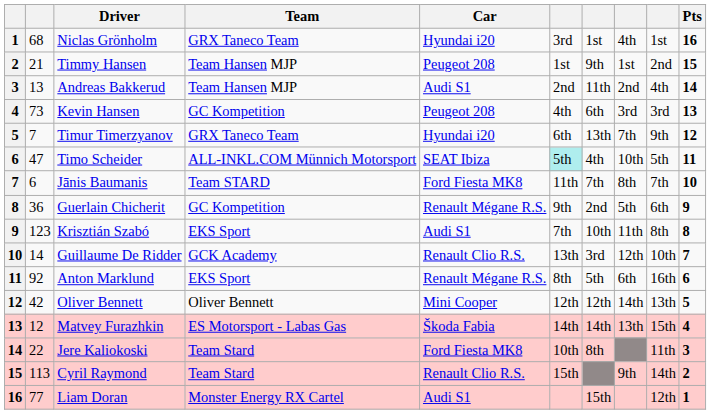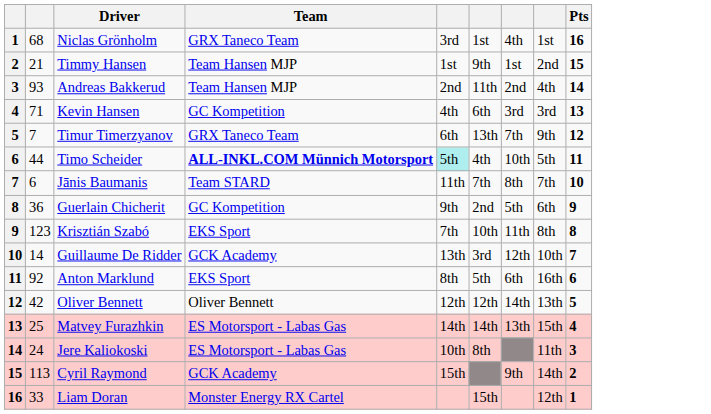 <table class="wikitable" style="font-size:95%">
 <tr>
 <th></th>
 <th></th>
 <th>Driver</th>
 <th>Team</th>
-<th>Car</th>
 <th></th>
 <th></th>
 <th></th>
 <th></th>
 <th>Pts</th>
 </tr>
 <tr>
 <th>1</th>
 <td>68</td>
 <td> <a href='#'>Niclas Grönholm</a></td>
 <td><a href='#'>GRX Taneco Team</a></td>
-<td><a href='#'>Hyundai i20</a></td>
 <td>3rd</td>
 <td>1st</td>
 <td>4th</td>
 <td>1st</td>
 <td><strong>16</strong></td>
 </tr>
 <tr>
 <th>2</th>
 <td>21</td>
 <td> <a href='#'>Timmy Hansen</a></td>
 <td><a href='#'>Team Hansen</a> MJP</td>
-<td><a href='#'>Peugeot 208</a></td>
 <td>1st</td>
 <td>9th</td>
 <td>1st</td>
 <td>2nd</td>
 <td><strong>15</strong></td>
 </tr>
 <tr>
 <th>3</th>
-<td>13</td>
+<td>93</td>
 <td> <a href='#'>Andreas Bakkerud</a></td>
 <td><a href='#'>Team Hansen</a> MJP</td>
-<td><a href='#'>Audi S1</a></td>
 <td>2nd</td>
 <td>11th</td>
 <td>2nd</td>
 <td>4th</td>
 <td><strong>14</strong></td>
 </tr>
 <tr>
 <th>4</th>
-<td>73</td>
+<td>71</td>
 <td> <a href='#'>Kevin Hansen</a></td>
 <td><a href='#'>GC Kompetition</a></td>
-<td><a href='#'>Peugeot 208</a></td>
 <td>4th</td>
 <td>6th</td>
 <td>3rd</td>
 <td>3rd</td>
 <td><strong>13</strong></td>
 </tr>
 <tr>
 <th>5</th>
 <td>7</td>
 <td> <a href='#'>Timur Timerzyanov</a></td>
 <td><a href='#'>GRX Taneco Team</a></td>
-<td><a href='#'>Hyundai i20</a></td>
 <td>6th</td>
 <td>13th</td>
 <td>7th</td>
 <td>9th</td>
 <td><strong>12</strong></td>
 </tr>
 <tr>
 <th>6</th>
-<td>47</td>
+<td>44</td>
 <td> <a href='#'>Timo Scheider</a></td>
-<td><a href='#'>ALL-INKL.COM Münnich Motorsport</a></td>
-<td><a href='#'>SEAT Ibiza</a></td>
+<td><strong><a href='#'>ALL-INKL.COM Münnich Motorsport</a></strong></td>
 <td style="background: paleturquoise;">5th</td>
 <td>4th</td>
 <td>10th</td>
 <td>5th</td>
 <td><strong>11</strong></td>
 </tr>
 <tr>
 <th>7</th>
 <td>6</td>
 <td> <a href='#'>Jānis Baumanis</a></td>
 <td><a href='#'>Team STARD</a></td>
-<td><a href='#'>Ford Fiesta MK8</a></td>
 <td>11th</td>
 <td>7th</td>
 <td>8th</td>
 <td>7th</td>
 <td><strong>10</strong></td>
 </tr>
 <tr>
 <th>8</th>
 <td>36</td>
 <td> <a href='#'>Guerlain Chicherit</a></td>
 <td><a href='#'>GC Kompetition</a></td>
-<td><a href='#'>Renault Mégane R.S.</a></td>
 <td>9th</td>
 <td>2nd</td>
 <td>5th</td>
 <td>6th</td>
 <td><strong>9</strong></td>
 </tr>
 <tr>
 <th>9</th>
 <td>123</td>
 <td> <a href='#'>Krisztián Szabó</a></td>
 <td><a href='#'>EKS Sport</a></td>
-<td><a href='#'>Audi S1</a></td>
 <td>7th</td>
 <td>10th</td>
 <td>11th</td>
 <td>8th</td>
 <td><strong>8</strong></td>
 </tr>
 <tr>
 <th>10</th>
 <td>14</td>
 <td> <a href='#'>Guillaume De Ridder</a></td>
 <td><a href='#'>GCK Academy</a></td>
-<td><a href='#'>Renault Clio R.S.</a></td>
 <td>13th</td>
 <td>3rd</td>
 <td>12th</td>
 <td>10th</td>
 <td><strong>7</strong></td>
 </tr>
 <tr>
 <th>11</th>
 <td>92</td>
 <td> <a href='#'>Anton Marklund</a></td>
 <td><a href='#'>EKS Sport</a></td>
-<td><a href='#'>Renault Mégane R.S.</a></td>
 <td>8th</td>
 <td>5th</td>
 <td>6th</td>
 <td>16th</td>
 <td><strong>6</strong></td>
 </tr>
 <tr>
 <th>12</th>
 <td>42</td>
 <td> <a href='#'>Oliver Bennett</a></td>
 <td>Oliver Bennett</td>
-<td><a href='#'>Mini Cooper</a></td>
 <td>12th</td>
 <td>12th</td>
 <td>14th</td>
 <td>13th</td>
 <td><strong>5</strong></td>
 </tr>
 <tr>
 <th style="background:#ffcccc;">13</th>
-<td style="background:#ffcccc;">12</td>
+<td style="background:#ffcccc;">25</td>
 <td style="background:#ffcccc;"> <a href='#'>Matvey Furazhkin</a></td>
 <td style="background:#ffcccc;"><a href='#'>ES Motorsport - Labas Gas</a></td>
-<td style="background:#ffcccc;"><a href='#'>Škoda Fabia</a></td>
 <td style="background:#ffcccc;">14th</td>
 <td style="background:#ffcccc;">14th</td>
 <td style="background:#ffcccc;">13th</td>
 <td style="background:#ffcccc;">15th</td>
 <td style="background:#ffcccc;"><strong>4</strong></td>
 </tr>
 <tr>
 <th style="background:#ffcccc;">14</th>
-<td style="background:#ffcccc;">22</td>
+<td style="background:#ffcccc;">24</td>
 <td style="background:#ffcccc;"> <a href='#'>Jere Kaliokoski</a></td>
-<td style="background:#ffcccc;"><a href='#'>Team Stard</a></td>
-<td style="background:#ffcccc;"><a href='#'>Ford Fiesta MK8</a></td>
+<td style="background:#ffcccc;"><a href='#'>ES Motorsport - Labas Gas</a></td>
 <td style="background:#ffcccc;">10th</td>
 <td style="background:#ffcccc;">8th</td>
 <td style="background:#918989;"><strong></strong></td>
 <td style="background:#ffcccc;">11th</td>
 <td style="background:#ffcccc;"><strong>3</strong></td>
 </tr>
 <tr>
 <th style="background:#ffcccc;">15</th>
 <td style="background:#ffcccc;">113</td>
 <td style="background:#ffcccc;"> <a href='#'>Cyril Raymond</a></td>
-<td style="background:#ffcccc;"><a href='#'>Team Stard</a></td>
-<td style="background:#ffcccc;"><a href='#'>Renault Clio R.S.</a></td>
+<td style="background:#ffcccc;"><a href='#'>GCK Academy</a></td>
 <td style="background:#ffcccc;">15th</td>
 <td style="background:#918989;"><strong></strong></td>
 <td style="background:#ffcccc;">9th</td>
 <td style="background:#ffcccc;">14th</td>
 <td style="background:#ffcccc;"><strong>2</strong></td>
 </tr>
 <tr>
 <th style="background:#ffcccc;">16</th>
-<td style="background:#ffcccc;">77</td>
+<td style="background:#ffcccc;">33</td>
 <td style="background:#ffcccc;"> <a href='#'>Liam Doran</a></td>
 <td style="background:#ffcccc;"><a href='#'>Monster Energy RX Cartel</a></td>
-<td style="background:#ffcccc;"><a href='#'>Audi S1</a></td>
 <td style="background:#ffcccc;"></td>
 <td style="background:#ffcccc;">15th</td>
 <td style="background:#ffcccc;"></td>
 <td style="background:#ffcccc;">12th</td>
 <td style="background:#ffcccc;"><strong>1</strong></td>
 </tr>
 </table>
